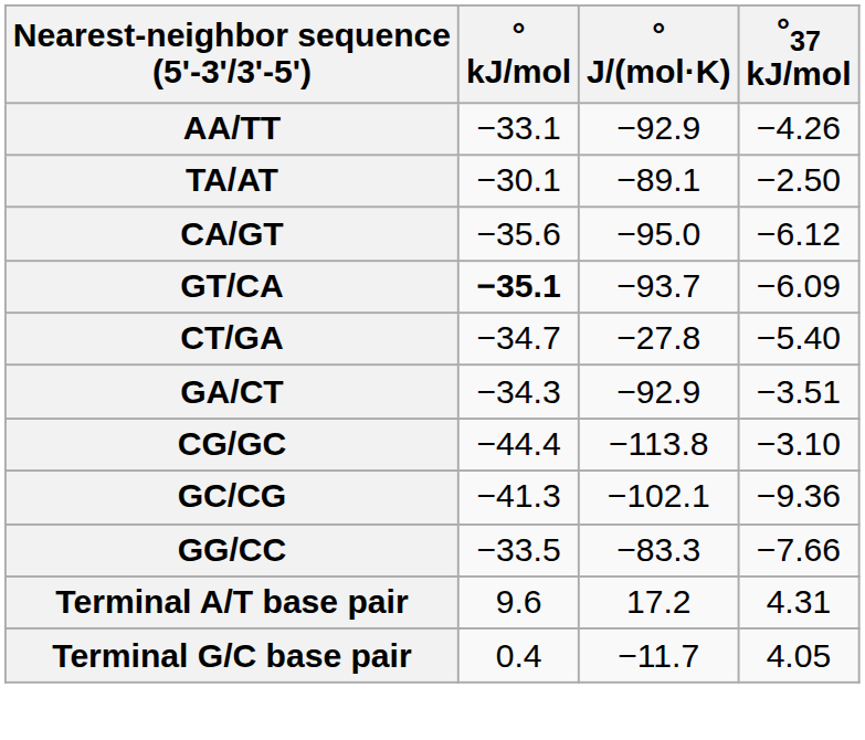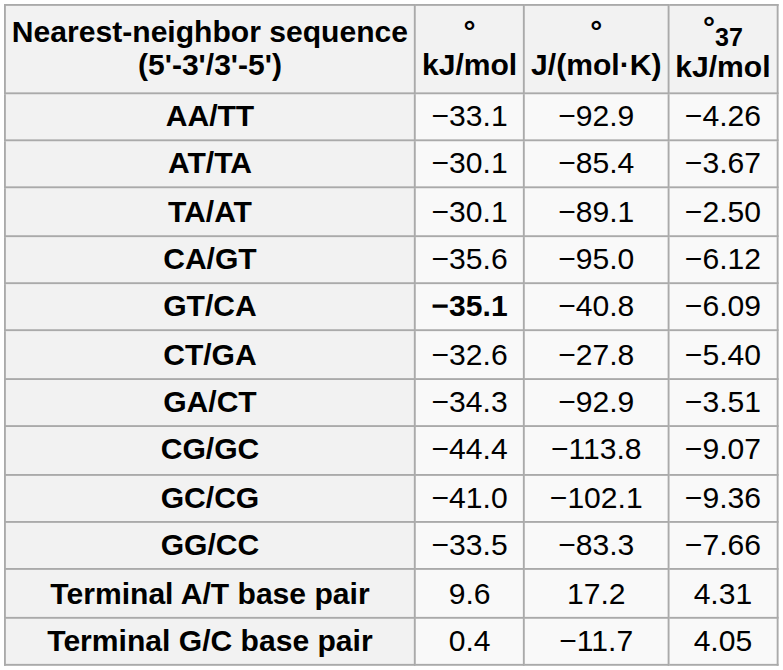 <table class="wikitable">
 <tr>
 <th>Nearest-neighbor sequence <br> (5'-3'/3'-5')</th>
 <th>° <br> kJ/mol</th>
 <th>° <br> J/(mol·K)</th>
 <th>°<sub>37</sub> <br> kJ/mol</th>
 </tr>
 <tr align="center">
 <th scope="row">AA/TT</th>
 <td>−33.1</td>
 <td>−92.9</td>
 <td>−4.26</td>
+</tr>
+<tr align="center">
+<th scope="row">AT/TA</th>
+<td>−30.1</td>
+<td>−85.4</td>
+<td>−3.67</td>
 </tr>
 <tr align="center">
 <th scope="row">TA/AT</th>
 <td>−30.1</td>
 <td>−89.1</td>
 <td>−2.50</td>
 </tr>
 <tr align="center">
 <th scope="row">CA/GT</th>
 <td>−35.6</td>
 <td>−95.0</td>
 <td>−6.12</td>
 </tr>
 <tr align="center">
 <th scope="row">GT/CA</th>
 <td><strong>−35.1</strong></td>
-<td>−93.7</td>
+<td>−40.8</td>
 <td>−6.09</td>
 </tr>
 <tr align="center">
 <th scope="row">CT/GA</th>
-<td>−34.7</td>
+<td>−32.6</td>
 <td>−27.8</td>
 <td>−5.40</td>
 </tr>
 <tr align="center">
 <th scope="row">GA/CT</th>
 <td>−34.3</td>
 <td>−92.9</td>
 <td>−3.51</td>
 </tr>
 <tr align="center">
 <th scope="row">CG/GC</th>
 <td>−44.4</td>
 <td>−113.8</td>
-<td>−3.10</td>
+<td>−9.07</td>
 </tr>
 <tr align="center">
 <th scope="row">GC/CG</th>
-<td>−41.3</td>
+<td>−41.0</td>
 <td>−102.1</td>
 <td>−9.36</td>
 </tr>
 <tr align="center">
 <th scope="row">GG/CC</th>
 <td>−33.5</td>
 <td>−83.3</td>
 <td>−7.66</td>
 </tr>
 <tr align="center">
 <th scope="row">Terminal A/T base pair</th>
 <td>9.6</td>
 <td>17.2</td>
 <td>4.31</td>
 </tr>
 <tr align="center">
 <th scope="row">Terminal G/C base pair</th>
 <td>0.4</td>
 <td>−11.7</td>
 <td>4.05</td>
 </tr>
 </table>
